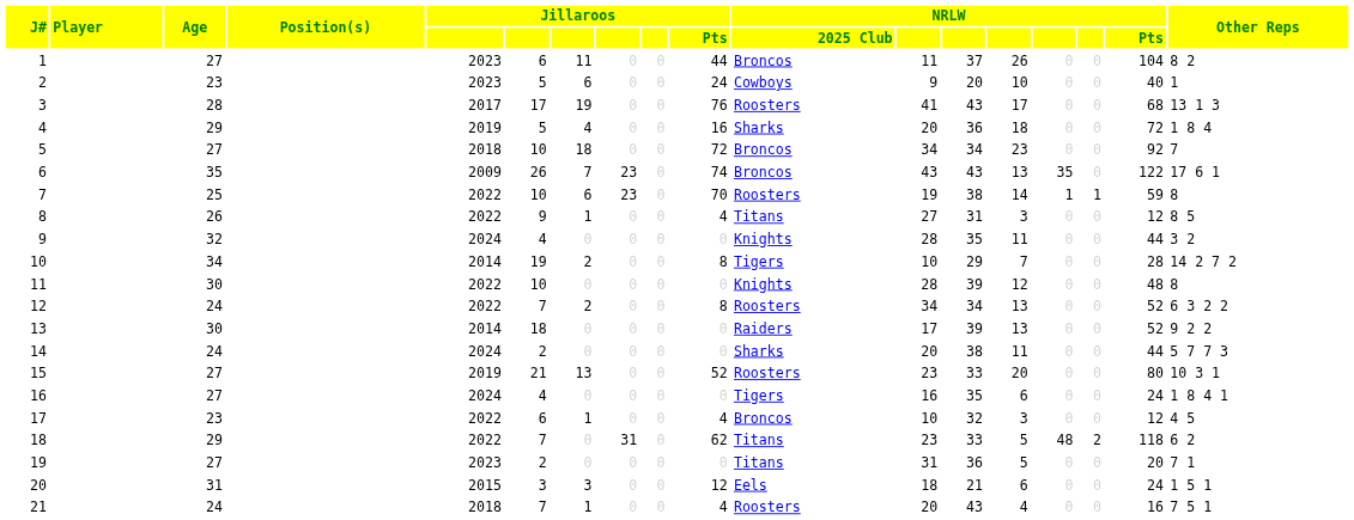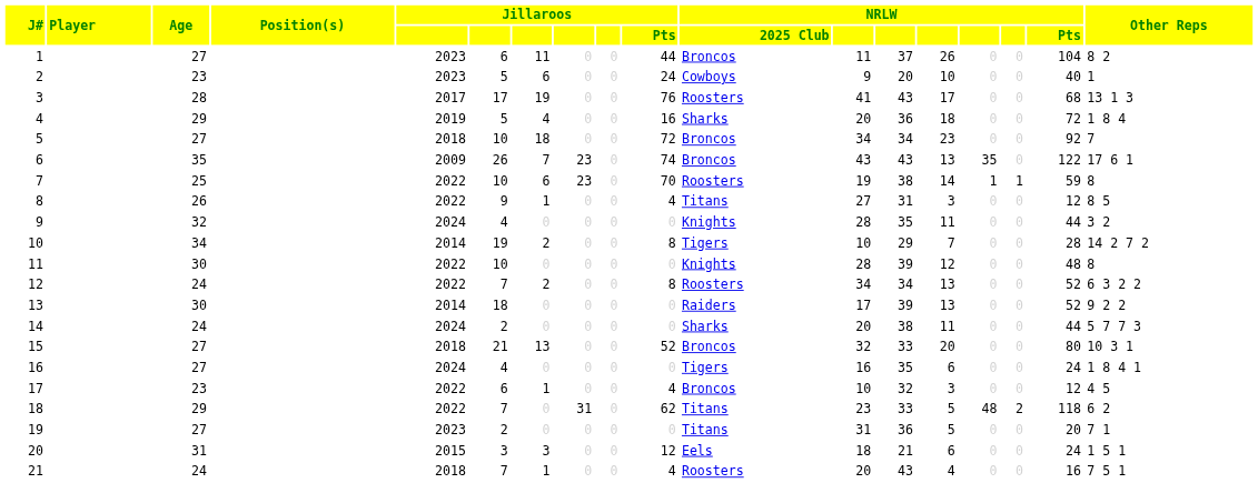 <table class="sortable" border="0" cellspacing="2" cellpadding="2" style="width:100%; text-align:right;">
 <tr style="background:yellow; color:green;">
 <th rowspan=2 class="unsortable">J#</th>
 <th rowspan=2 align=left>Player</th>
 <th rowspan=2 class="unsortable" align=center>Age</th>
 <th rowspan=2 align=center>Position(s)</th>
 <th colspan=6 align=center>Jillaroos</th>
 <th colspan=7 align=center>NRLW</th>
 <th rowspan=2 align=center class="unsortable">Other Reps</th>
 </tr>
 <tr style="background:yellow; color:green;">
 <th class="unsortable"></th>
 <th class="unsortable"></th>
 <th class="unsortable"></th>
 <th class="unsortable"></th>
 <th class="unsortable"></th>
 <th class="unsortable">Pts</th>
 <th>2025 Club</th>
 <th class="unsortable"></th>
 <th class="unsortable"></th>
 <th class="unsortable"></th>
 <th class="unsortable"></th>
 <th class="unsortable"></th>
 <th class="unsortable">Pts</th>
 </tr>
 <tr>
 <td>1</td>
 <td align=left></td>
 <td>27</td>
 <td align=center></td>
 <td>2023</td>
 <td>6</td>
 <td>11</td>
 <td style="color:lightgray">0</td>
 <td style="color:lightgray">0</td>
 <td>44</td>
 <td align=left> <a href='#'>Broncos</a></td>
 <td>11</td>
 <td>37</td>
 <td>26</td>
 <td style="color:lightgray">0</td>
 <td style="color:lightgray">0</td>
 <td>104</td>
 <td align=left> 8  2</td>
 </tr>
 <tr>
 <td>2</td>
 <td align=left></td>
 <td>23</td>
 <td align=center></td>
 <td>2023</td>
 <td>5</td>
 <td>6</td>
 <td style="color:lightgray">0</td>
 <td style="color:lightgray">0</td>
 <td>24</td>
 <td align=left> <a href='#'>Cowboys</a></td>
 <td>9</td>
 <td>20</td>
 <td>10</td>
 <td style="color:lightgray">0</td>
 <td style="color:lightgray">0</td>
 <td>40</td>
 <td align=left> 1</td>
 </tr>
 <tr>
 <td>3</td>
 <td align=left></td>
 <td>28</td>
 <td align=center></td>
 <td>2017</td>
 <td>17</td>
 <td>19</td>
 <td style="color:lightgray">0</td>
 <td style="color:lightgray">0</td>
 <td>76</td>
 <td align=left> <a href='#'>Roosters</a></td>
 <td>41</td>
 <td>43</td>
 <td>17</td>
 <td style="color:lightgray">0</td>
 <td style="color:lightgray">0</td>
 <td>68</td>
 <td align=left> 13  1  3</td>
 </tr>
 <tr>
 <td>4</td>
 <td align=left></td>
 <td>29</td>
 <td align=center></td>
 <td>2019</td>
 <td>5</td>
 <td>4</td>
 <td style="color:lightgray">0</td>
 <td style="color:lightgray">0</td>
 <td>16</td>
 <td align=left> <a href='#'>Sharks</a></td>
 <td>20</td>
 <td>36</td>
 <td>18</td>
 <td style="color:lightgray">0</td>
 <td style="color:lightgray">0</td>
 <td>72</td>
 <td align=left> 1  8  4</td>
 </tr>
 <tr>
 <td>5</td>
 <td align=left></td>
 <td>27</td>
 <td align=center></td>
 <td>2018</td>
 <td>10</td>
 <td>18</td>
 <td style="color:lightgray">0</td>
 <td style="color:lightgray">0</td>
 <td>72</td>
 <td align=left> <a href='#'>Broncos</a></td>
 <td>34</td>
 <td>34</td>
 <td>23</td>
 <td style="color:lightgray">0</td>
 <td style="color:lightgray">0</td>
 <td>92</td>
 <td align=left> 7</td>
 </tr>
 <tr>
 <td>6</td>
 <td align=left></td>
 <td>35</td>
 <td align=center></td>
 <td>2009</td>
 <td>26</td>
 <td>7</td>
 <td>23</td>
 <td style="color:lightgray">0</td>
 <td>74</td>
 <td align=left> <a href='#'>Broncos</a></td>
 <td>43</td>
 <td>43</td>
 <td>13</td>
 <td>35</td>
 <td style="color:lightgray">0</td>
 <td>122</td>
 <td align=left> 17  6  1</td>
 </tr>
 <tr>
 <td>7</td>
 <td align=left></td>
 <td>25</td>
 <td align=center></td>
 <td>2022</td>
 <td>10</td>
 <td>6</td>
 <td>23</td>
 <td style="color:lightgray">0</td>
 <td>70</td>
 <td align=left> <a href='#'>Roosters</a></td>
 <td>19</td>
 <td>38</td>
 <td>14</td>
 <td>1</td>
 <td>1</td>
 <td>59</td>
 <td align=left> 8</td>
 </tr>
 <tr>
 <td>8</td>
 <td align=left></td>
 <td>26</td>
 <td align=center></td>
 <td>2022</td>
 <td>9</td>
 <td>1</td>
 <td style="color:lightgray">0</td>
 <td style="color:lightgray">0</td>
 <td>4</td>
 <td align=left> <a href='#'>Titans</a></td>
 <td>27</td>
 <td>31</td>
 <td>3</td>
 <td style="color:lightgray">0</td>
 <td style="color:lightgray">0</td>
 <td>12</td>
 <td align=left> 8  5</td>
 </tr>
 <tr>
 <td>9</td>
 <td align=left></td>
 <td>32</td>
 <td align=center></td>
 <td>2024</td>
 <td>4</td>
 <td style="color:lightgray">0</td>
 <td style="color:lightgray">0</td>
 <td style="color:lightgray">0</td>
 <td style="color:lightgray">0</td>
 <td align=left> <a href='#'>Knights</a></td>
 <td>28</td>
 <td>35</td>
 <td>11</td>
 <td style="color:lightgray">0</td>
 <td style="color:lightgray">0</td>
 <td>44</td>
 <td align=left> 3  2</td>
 </tr>
 <tr>
 <td>10</td>
 <td align=left></td>
 <td>34</td>
 <td align=center></td>
 <td>2014</td>
 <td>19</td>
 <td>2</td>
 <td style="color:lightgray">0</td>
 <td style="color:lightgray">0</td>
 <td>8</td>
 <td align=left> <a href='#'>Tigers</a></td>
 <td>10</td>
 <td>29</td>
 <td>7</td>
 <td style="color:lightgray">0</td>
 <td style="color:lightgray">0</td>
 <td>28</td>
 <td align=left> 14  2  7  2</td>
 </tr>
 <tr>
 <td>11</td>
 <td align=left></td>
 <td>30</td>
 <td align=center></td>
 <td>2022</td>
 <td>10</td>
 <td style="color:lightgray">0</td>
 <td style="color:lightgray">0</td>
 <td style="color:lightgray">0</td>
 <td style="color:lightgray">0</td>
 <td align=left> <a href='#'>Knights</a></td>
 <td>28</td>
 <td>39</td>
 <td>12</td>
 <td style="color:lightgray">0</td>
 <td style="color:lightgray">0</td>
 <td>48</td>
 <td align=left> 8</td>
 </tr>
 <tr>
 <td>12</td>
 <td align=left></td>
 <td>24</td>
 <td align=center></td>
 <td>2022</td>
 <td>7</td>
 <td>2</td>
 <td style="color:lightgray">0</td>
 <td style="color:lightgray">0</td>
 <td>8</td>
 <td align=left> <a href='#'>Roosters</a></td>
 <td>34</td>
 <td>34</td>
 <td>13</td>
 <td style="color:lightgray">0</td>
 <td style="color:lightgray">0</td>
 <td>52</td>
 <td align=left> 6  3  2  2</td>
 </tr>
 <tr>
 <td>13</td>
 <td align=left></td>
 <td>30</td>
 <td align=center></td>
 <td>2014</td>
 <td>18</td>
 <td style="color:lightgray">0</td>
 <td style="color:lightgray">0</td>
 <td style="color:lightgray">0</td>
 <td style="color:lightgray">0</td>
 <td align=left> <a href='#'>Raiders</a></td>
 <td>17</td>
 <td>39</td>
 <td>13</td>
 <td style="color:lightgray">0</td>
 <td style="color:lightgray">0</td>
 <td>52</td>
 <td align=left> 9  2  2</td>
 </tr>
 <tr>
 <td>14</td>
 <td align=left></td>
 <td>24</td>
 <td align=center></td>
 <td>2024</td>
 <td>2</td>
 <td style="color:lightgray">0</td>
 <td style="color:lightgray">0</td>
 <td style="color:lightgray">0</td>
 <td style="color:lightgray">0</td>
 <td align=left> <a href='#'>Sharks</a></td>
 <td>20</td>
 <td>38</td>
 <td>11</td>
 <td style="color:lightgray">0</td>
 <td style="color:lightgray">0</td>
 <td>44</td>
 <td align=left> 5  7  7  3</td>
 </tr>
 <tr>
 <td>15</td>
 <td align=left></td>
 <td>27</td>
 <td align=center></td>
-<td>2019</td>
+<td>2018</td>
 <td>21</td>
 <td>13</td>
 <td style="color:lightgray">0</td>
 <td style="color:lightgray">0</td>
 <td>52</td>
-<td align=left> <a href='#'>Roosters</a></td>
-<td>23</td>
+<td align=left> <a href='#'>Broncos</a></td>
+<td>32</td>
 <td>33</td>
 <td>20</td>
 <td style="color:lightgray">0</td>
 <td style="color:lightgray">0</td>
 <td>80</td>
 <td align=left> 10  3  1</td>
 </tr>
 <tr>
 <td>16</td>
 <td align=left></td>
 <td>27</td>
 <td align=center></td>
 <td>2024</td>
 <td>4</td>
 <td style="color:lightgray">0</td>
 <td style="color:lightgray">0</td>
 <td style="color:lightgray">0</td>
 <td style="color:lightgray">0</td>
 <td align=left> <a href='#'>Tigers</a></td>
 <td>16</td>
 <td>35</td>
 <td>6</td>
 <td style="color:lightgray">0</td>
 <td style="color:lightgray">0</td>
 <td>24</td>
 <td align=left> 1  8  4  1</td>
 </tr>
 <tr>
 <td>17</td>
 <td align=left></td>
 <td>23</td>
 <td align=center></td>
 <td>2022</td>
 <td>6</td>
 <td>1</td>
 <td style="color:lightgray">0</td>
 <td style="color:lightgray">0</td>
 <td>4</td>
 <td align=left> <a href='#'>Broncos</a></td>
 <td>10</td>
 <td>32</td>
 <td>3</td>
 <td style="color:lightgray">0</td>
 <td style="color:lightgray">0</td>
 <td>12</td>
 <td align=left> 4  5</td>
 </tr>
 <tr>
 <td>18</td>
 <td align=left></td>
 <td>29</td>
 <td align=center></td>
 <td>2022</td>
 <td>7</td>
 <td style="color:lightgray">0</td>
 <td>31</td>
 <td style="color:lightgray">0</td>
 <td>62</td>
 <td align=left> <a href='#'>Titans</a></td>
 <td>23</td>
 <td>33</td>
 <td>5</td>
 <td>48</td>
 <td>2</td>
 <td>118</td>
 <td align=left> 6  2</td>
 </tr>
 <tr>
 <td>19</td>
 <td align=left></td>
 <td>27</td>
 <td align=center></td>
 <td>2023</td>
 <td>2</td>
 <td style="color:lightgray">0</td>
 <td style="color:lightgray">0</td>
 <td style="color:lightgray">0</td>
 <td style="color:lightgray">0</td>
 <td align=left> <a href='#'>Titans</a></td>
 <td>31</td>
 <td>36</td>
 <td>5</td>
 <td style="color:lightgray">0</td>
 <td style="color:lightgray">0</td>
 <td>20</td>
 <td align=left> 7  1</td>
 </tr>
 <tr>
 <td>20</td>
 <td align=left></td>
 <td>31</td>
 <td align=center></td>
 <td>2015</td>
 <td>3</td>
 <td>3</td>
 <td style="color:lightgray">0</td>
 <td style="color:lightgray">0</td>
 <td>12</td>
 <td align=left> <a href='#'>Eels</a></td>
 <td>18</td>
 <td>21</td>
 <td>6</td>
 <td style="color:lightgray">0</td>
 <td style="color:lightgray">0</td>
 <td>24</td>
 <td align=left> 1  5  1</td>
 </tr>
 <tr>
 <td>21</td>
 <td align=left></td>
 <td>24</td>
 <td align=center></td>
 <td>2018</td>
 <td>7</td>
 <td>1</td>
 <td style="color:lightgray">0</td>
 <td style="color:lightgray">0</td>
 <td>4</td>
 <td align=left> <a href='#'>Roosters</a></td>
 <td>20</td>
 <td>43</td>
 <td>4</td>
 <td style="color:lightgray">0</td>
 <td style="color:lightgray">0</td>
 <td>16</td>
 <td align=left> 7  5  1</td>
 </tr>
 </table>
